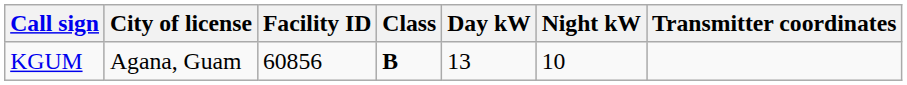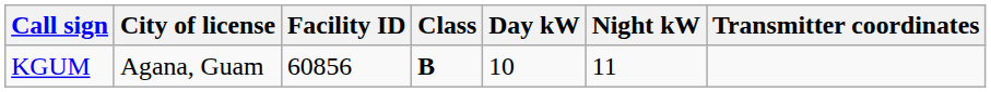 <table class="wikitable sortable">
 <tr>
 <th><a href='#'>Call sign</a></th>
 <th>City of license</th>
 <th>Facility ID</th>
 <th>Class</th>
 <th>Day kW</th>
 <th>Night kW</th>
 <th>Transmitter coordinates</th>
 </tr>
 <tr>
 <td><a href='#'>KGUM</a></td>
 <td>Agana, Guam</td>
 <td>60856</td>
 <td><strong>B</strong></td>
-<td>13</td>
 <td>10</td>
+<td>11</td>
 <td></td>
 </tr>
 </table>
